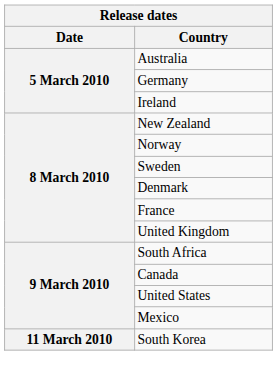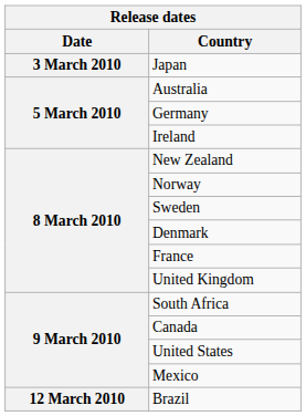 <table class="wikitable plainrowheaders collapsible collapsed" style="float:right; width:25%;">
 <tr>
 <th colspan="2">Release dates</th>
 </tr>
 <tr>
 <th scope="col">Date</th>
 <th scope="col">Country</th>
+</tr>
+<tr>
+<th scope="row">3 March 2010</th>
+<td>Japan</td>
 </tr>
 <tr>
 <th scope="row" rowspan="3">5 March 2010</th>
 <td>Australia</td>
 </tr>
 <tr>
 <td>Germany</td>
 </tr>
 <tr>
 <td>Ireland</td>
 </tr>
 <tr>
 <th scope="row" rowspan="6">8 March 2010</th>
 <td>New Zealand</td>
 </tr>
 <tr>
 <td>Norway</td>
 </tr>
 <tr>
 <td>Sweden</td>
 </tr>
 <tr>
 <td>Denmark</td>
 </tr>
 <tr>
 <td>France</td>
 </tr>
 <tr>
 <td>United Kingdom</td>
 </tr>
 <tr>
 <th scope="row" rowspan="4">9 March 2010</th>
 <td>South Africa</td>
 </tr>
 <tr>
 <td>Canada</td>
 </tr>
 <tr>
 <td>United States</td>
 </tr>
 <tr>
 <td>Mexico</td>
 </tr>
 <tr>
-<th scope="row">11 March 2010</th>
-<td>South Korea</td>
+<th scope="row">12 March 2010</th>
+<td>Brazil</td>
 </tr>
 </table>
